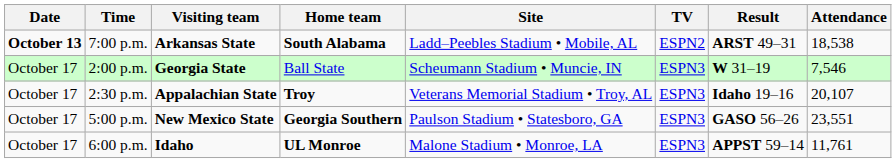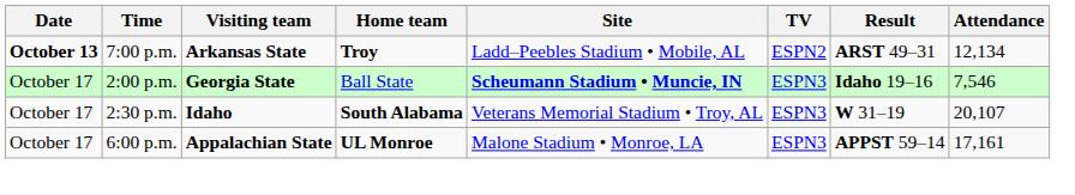 <table class="wikitable" style="font-size:95%;">
 <tr>
 <th>Date</th>
 <th>Time</th>
 <th>Visiting team</th>
 <th>Home team</th>
 <th>Site</th>
 <th>TV</th>
 <th>Result</th>
 <th>Attendance</th>
 </tr>
 <tr style="background:">
 <td><strong>October 13</strong></td>
 <td>7:00 p.m.</td>
 <td><strong>Arkansas State</strong></td>
-<td><strong>South Alabama</strong></td>
+<td><strong>Troy</strong></td>
 <td><a href='#'>Ladd–Peebles Stadium</a> • <a href='#'>Mobile, AL</a></td>
 <td><a href='#'>ESPN2</a></td>
 <td><strong>ARST</strong> 49–31</td>
-<td>18,538</td>
+<td>12,134</td>
 </tr>
 <tr style="background:#cfc">
 <td>October 17</td>
 <td>2:00 p.m.</td>
 <td><strong>Georgia State</strong></td>
 <td><a href='#'>Ball State</a></td>
-<td><a href='#'>Scheumann Stadium</a> • <a href='#'>Muncie, IN</a></td>
+<td><strong><a href='#'>Scheumann Stadium</a> • <a href='#'>Muncie, IN</a></strong></td>
 <td><a href='#'>ESPN3</a></td>
-<td><strong>W</strong> 31–19</td>
+<td><strong>Idaho</strong> 19–16</td>
 <td>7,546</td>
 </tr>
 <tr style="background:">
 <td>October 17</td>
 <td>2:30 p.m.</td>
-<td><strong>Appalachian State</strong></td>
-<td><strong>Troy</strong></td>
+<td><strong>Idaho</strong></td>
+<td><strong>South Alabama</strong></td>
 <td><a href='#'>Veterans Memorial Stadium</a> • <a href='#'>Troy, AL</a></td>
 <td><a href='#'>ESPN3</a></td>
-<td><strong>Idaho</strong> 19–16</td>
+<td><strong>W</strong> 31–19</td>
 <td>20,107</td>
 </tr>
 <tr style="background:">
 <td>October 17</td>
-<td>5:00 p.m.</td>
-<td><strong>New Mexico State</strong></td>
-<td><strong>Georgia Southern</strong></td>
-<td><a href='#'>Paulson Stadium</a> • <a href='#'>Statesboro, GA</a></td>
-<td><a href='#'>ESPN3</a></td>
-<td><strong>GASO</strong> 56–26</td>
-<td>23,551</td>
-</tr>
-<tr style="background:">
-<td>October 17</td>
 <td>6:00 p.m.</td>
-<td><strong>Idaho</strong></td>
+<td><strong>Appalachian State</strong></td>
 <td><strong>UL Monroe</strong></td>
 <td><a href='#'>Malone Stadium</a> • <a href='#'>Monroe, LA</a></td>
 <td><a href='#'>ESPN3</a></td>
 <td><strong>APPST</strong> 59–14</td>
-<td>11,761</td>
+<td>17,161</td>
 </tr>
 </table>
